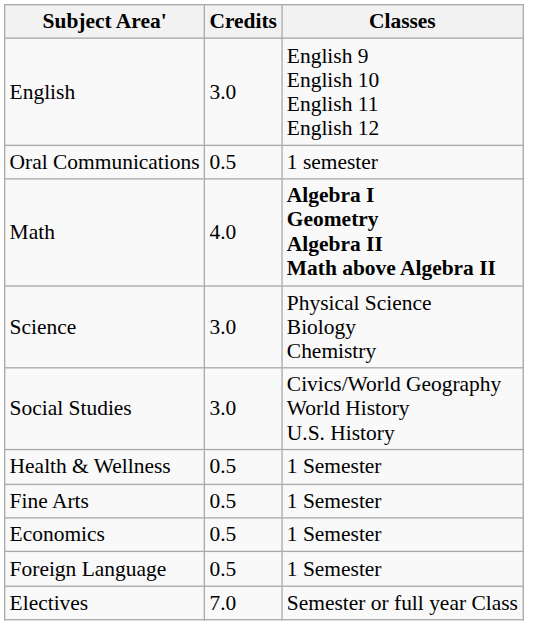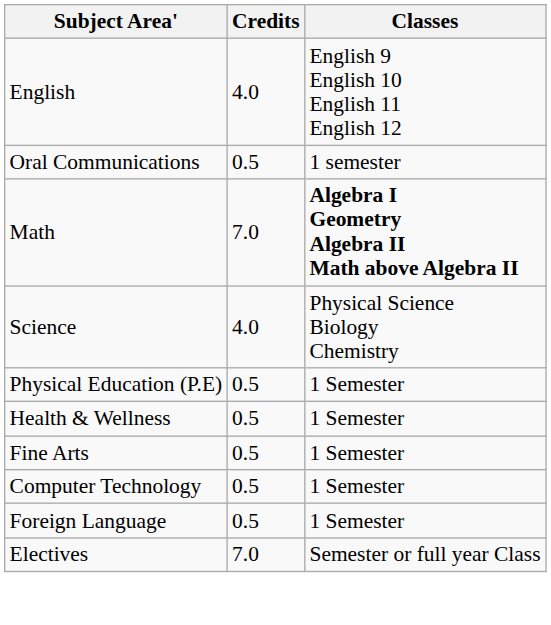 <table class="wikitable sortable mw-collapsible">
 <tr>
 <th>Subject Area'</th>
 <th>Credits</th>
 <th>Classes</th>
 </tr>
 <tr>
 <td>English</td>
-<td>3.0</td>
+<td>4.0</td>
 <td>English 9<br>English 10<br>English 11<br>English 12</td>
 </tr>
 <tr>
 <td>Oral Communications</td>
 <td>0.5</td>
 <td>1 semester</td>
 </tr>
 <tr>
 <td>Math</td>
-<td>4.0</td>
+<td>7.0</td>
 <td><strong>Algebra I<br>Geometry<br>Algebra II<br>Math above Algebra II</strong></td>
 </tr>
 <tr>
 <td>Science</td>
-<td>3.0</td>
+<td>4.0</td>
 <td>Physical Science<br>Biology<br>Chemistry</td>
 </tr>
 <tr>
-<td>Social Studies</td>
-<td>3.0</td>
-<td>Civics/World Geography<br>World History<br>U.S. History</td>
+<td>Physical Education (P.E)</td>
+<td>0.5</td>
+<td>1 Semester</td>
 </tr>
 <tr>
 <td>Health & Wellness</td>
 <td>0.5</td>
 <td>1 Semester</td>
 </tr>
 <tr>
 <td>Fine Arts</td>
 <td>0.5</td>
 <td>1 Semester</td>
 </tr>
 <tr>
-<td>Economics</td>
+<td>Computer Technology</td>
 <td>0.5</td>
 <td>1 Semester</td>
 </tr>
 <tr>
 <td>Foreign Language</td>
 <td>0.5</td>
 <td>1 Semester</td>
 </tr>
 <tr>
 <td>Electives</td>
 <td>7.0</td>
 <td>Semester or full year Class</td>
 </tr>
 </table>
